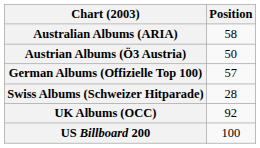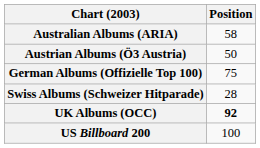 <table class="wikitable sortable plainrowheaders" style="text-align:center">
 <tr>
 <th>Chart (2003)</th>
 <th>Position</th>
 </tr>
 <tr>
 <th scope="row">Australian Albums (ARIA)</th>
 <td>58</td>
 </tr>
 <tr>
 <th scope="row">Austrian Albums (Ö3 Austria)</th>
 <td>50</td>
 </tr>
 <tr>
 <th scope="row">German Albums (Offizielle Top 100)</th>
-<td>57</td>
+<td>75</td>
 </tr>
 <tr>
 <th scope="row">Swiss Albums (Schweizer Hitparade)</th>
 <td>28</td>
 </tr>
 <tr>
 <th scope="row">UK Albums (OCC)</th>
-<td>92</td>
+<td><strong>92</strong></td>
 </tr>
 <tr>
 <th scope="row">US <em>Billboard</em> 200</th>
 <td>100</td>
 </tr>
 </table>
